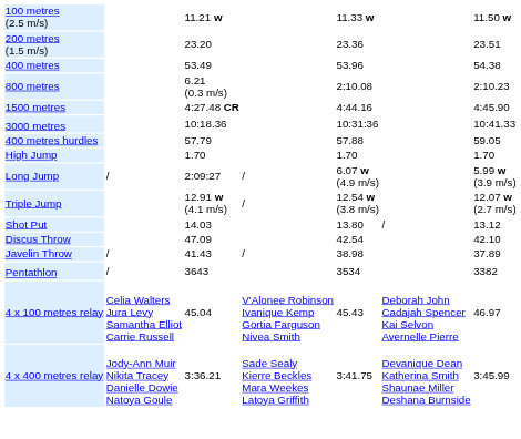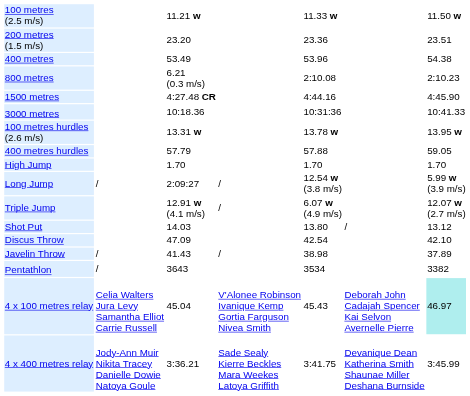 <table>
 <tr>
 <td bgcolor = DDEEFF><a href='#'>100 metres</a> <br> (2.5 m/s)</td>
 <td></td>
 <td>11.21 <strong>w</strong></td>
 <td></td>
 <td>11.33 <strong>w</strong></td>
 <td></td>
 <td>11.50 <strong>w</strong></td>
 </tr>
 <tr>
 <td bgcolor = DDEEFF><a href='#'>200 metres</a> <br> (1.5 m/s)</td>
 <td></td>
 <td>23.20</td>
 <td></td>
 <td>23.36</td>
 <td></td>
 <td>23.51</td>
 </tr>
 <tr>
 <td bgcolor = DDEEFF><a href='#'>400 metres</a></td>
 <td></td>
 <td>53.49</td>
 <td></td>
 <td>53.96</td>
 <td></td>
 <td>54.38</td>
 </tr>
 <tr>
 <td bgcolor = DDEEFF><a href='#'>800 metres</a></td>
 <td></td>
 <td>6.21 <br> (0.3 m/s)</td>
 <td></td>
 <td>2:10.08</td>
 <td></td>
 <td>2:10.23</td>
 </tr>
 <tr>
 <td bgcolor = DDEEFF><a href='#'>1500 metres</a></td>
 <td></td>
 <td>4:27.48 <strong>CR</strong></td>
 <td></td>
 <td>4:44.16</td>
 <td></td>
 <td>4:45.90</td>
 </tr>
 <tr>
 <td bgcolor = DDEEFF><a href='#'>3000 metres</a><sup></sup></td>
 <td></td>
 <td>10:18.36</td>
 <td></td>
 <td>10:31:36</td>
 <td></td>
 <td>10:41.33</td>
 </tr>
 <tr>
+<td bgcolor = DDEEFF><a href='#'>100 metres hurdles</a> <br> (2.6 m/s)</td>
+<td></td>
+<td>13.31 <strong>w</strong></td>
+<td></td>
+<td>13.78 <strong>w</strong></td>
+<td></td>
+<td>13.95 <strong>w</strong></td>
+</tr>
+<tr>
 <td bgcolor = DDEEFF><a href='#'>400 metres hurdles</a></td>
 <td></td>
 <td>57.79</td>
 <td></td>
 <td>57.88</td>
 <td></td>
 <td>59.05</td>
 </tr>
 <tr>
 <td bgcolor = DDEEFF><a href='#'>High Jump</a></td>
 <td></td>
 <td>1.70</td>
 <td></td>
 <td>1.70</td>
 <td></td>
 <td>1.70</td>
 </tr>
 <tr>
 <td bgcolor = DDEEFF><a href='#'>Long Jump</a></td>
 <td>/</td>
 <td>2:09:27</td>
 <td>/</td>
-<td>6.07 <strong>w</strong> <br> (4.9 m/s)</td>
+<td>12.54 <strong>w</strong> <br> (3.8 m/s)</td>
 <td></td>
 <td>5.99 <strong>w</strong> <br> (3.9 m/s)</td>
 </tr>
 <tr>
 <td bgcolor = DDEEFF><a href='#'>Triple Jump</a></td>
 <td></td>
 <td>12.91 <strong>w</strong> <br> (4.1 m/s)</td>
 <td>/</td>
-<td>12.54 <strong>w</strong> <br> (3.8 m/s)</td>
+<td>6.07 <strong>w</strong> <br> (4.9 m/s)</td>
 <td></td>
 <td>12.07 <strong>w</strong> <br> (2.7 m/s)</td>
 </tr>
 <tr>
 <td bgcolor = DDEEFF><a href='#'>Shot Put</a></td>
 <td></td>
 <td>14.03</td>
 <td></td>
 <td>13.80</td>
 <td>/</td>
 <td>13.12</td>
 </tr>
 <tr>
 <td bgcolor = DDEEFF><a href='#'>Discus Throw</a></td>
 <td></td>
 <td>47.09</td>
 <td></td>
 <td>42.54</td>
 <td></td>
 <td>42.10</td>
 </tr>
 <tr>
 <td bgcolor = DDEEFF><a href='#'>Javelin Throw</a></td>
 <td>/</td>
 <td>41.43</td>
 <td>/</td>
 <td>38.98</td>
 <td></td>
 <td>37.89</td>
 </tr>
 <tr>
 <td bgcolor = DDEEFF><a href='#'>Pentathlon</a><sup></sup></td>
 <td>/</td>
 <td>3643</td>
 <td></td>
 <td>3534</td>
 <td></td>
 <td>3382</td>
 </tr>
 <tr>
 <td bgcolor = DDEEFF><a href='#'>4 x 100 metres relay</a></td>
 <td>  <br> <a href='#'>Celia Walters</a> <br> <a href='#'>Jura Levy</a> <br> <a href='#'>Samantha Elliot</a> <br> <a href='#'>Carrie Russell</a></td>
 <td>45.04</td>
 <td>  <br> <a href='#'>V'Alonee Robinson</a> <br> <a href='#'>Ivanique Kemp</a> <br> <a href='#'>Gortia Farguson</a> <br> <a href='#'>Nivea Smith</a></td>
 <td>45.43</td>
 <td>  <br> <a href='#'>Deborah John</a> <br> <a href='#'>Cadajah Spencer</a> <br> <a href='#'>Kai Selvon</a> <br> <a href='#'>Avernelle Pierre</a></td>
-<td>46.97</td>
+<td style="background: paleturquoise;">46.97</td>
 </tr>
 <tr>
 <td bgcolor = DDEEFF><a href='#'>4 x 400 metres relay</a></td>
 <td>  <br> <a href='#'>Jody-Ann Muir</a> <br> <a href='#'>Nikita Tracey</a> <br> <a href='#'>Danielle Dowie</a> <br> <a href='#'>Natoya Goule</a></td>
 <td>3:36.21</td>
 <td>  <br> <a href='#'>Sade Sealy</a> <br> <a href='#'>Kierre Beckles</a> <br> <a href='#'>Mara Weekes</a> <br> <a href='#'>Latoya Griffith</a></td>
 <td>3:41.75</td>
 <td>  <br> <a href='#'>Devanique Dean</a> <br> <a href='#'>Katherina Smith</a> <br> <a href='#'>Shaunae Miller</a> <br> <a href='#'>Deshana Burnside</a></td>
 <td>3:45.99</td>
 </tr>
 </table>
